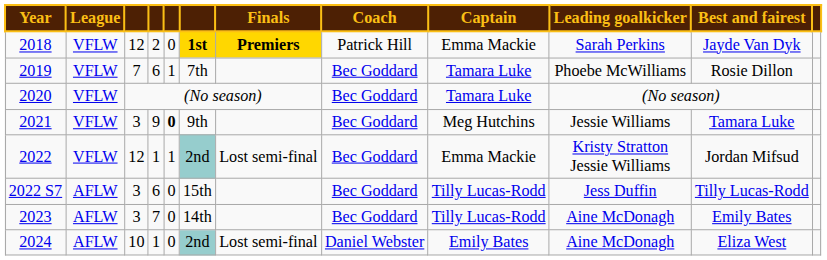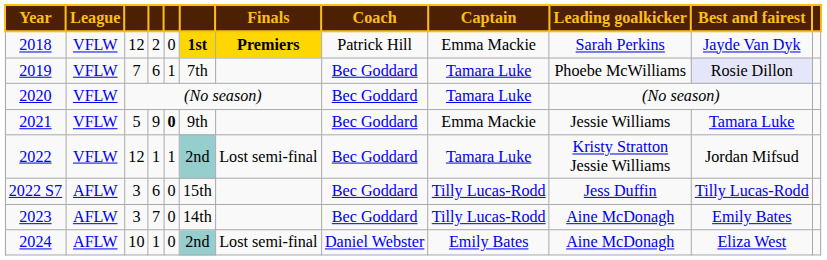 <table class="wikitable" style="text-align:center">
 <tr>
 <th style="background:#4D2004; color:#FBBF15; border:solid #FBBF15 2px">Year</th>
 <th style="background:#4D2004; color:#FBBF15; border:solid #FBBF15 2px">League</th>
 <th style="background:#4D2004; color:#FBBF15; border:solid #FBBF15 2px"></th>
 <th style="background:#4D2004; color:#FBBF15; border:solid #FBBF15 2px"></th>
 <th style="background:#4D2004; color:#FBBF15; border:solid #FBBF15 2px"></th>
 <th style="background:#4D2004; color:#FBBF15; border:solid #FBBF15 2px"></th>
 <th style="background:#4D2004; color:#FBBF15; border:solid #FBBF15 2px">Finals</th>
 <th style="background:#4D2004; color:#FBBF15; border:solid #FBBF15 2px">Coach</th>
 <th style="background:#4D2004; color:#FBBF15; border:solid #FBBF15 2px">Captain</th>
 <th style="background:#4D2004; color:#FBBF15; border:solid #FBBF15 2px">Leading goalkicker</th>
 <th style="background:#4D2004; color:#FBBF15; border:solid #FBBF15 2px">Best and fairest</th>
 <th style="background:#4D2004; color:#FBBF15; border:solid #FBBF15 2px"></th>
 </tr>
 <tr>
 <td><a href='#'>2018</a></td>
 <td><a href='#'>VFLW</a></td>
 <td>12</td>
 <td>2</td>
 <td>0</td>
 <td style="background:gold; font-weight:bold">1st</td>
 <td style="background:gold; font-weight:bold">Premiers</td>
 <td>Patrick Hill</td>
 <td>Emma Mackie</td>
 <td><a href='#'>Sarah Perkins</a></td>
 <td><a href='#'>Jayde Van Dyk</a></td>
 <td></td>
 </tr>
 <tr>
 <td><a href='#'>2019</a></td>
 <td><a href='#'>VFLW</a></td>
 <td>7</td>
 <td>6</td>
 <td>1</td>
 <td>7th</td>
 <td></td>
 <td><a href='#'>Bec Goddard</a></td>
 <td><a href='#'>Tamara Luke</a></td>
 <td>Phoebe McWilliams</td>
-<td>Rosie Dillon</td>
+<td style="background: lavender;">Rosie Dillon</td>
 <td></td>
 </tr>
 <tr>
 <td><a href='#'>2020</a></td>
 <td><a href='#'>VFLW</a></td>
 <td colspan="5"><em>(No season)</em></td>
 <td><a href='#'>Bec Goddard</a></td>
 <td><a href='#'>Tamara Luke</a></td>
 <td colspan=2><em>(No season)</em></td>
 <td></td>
 </tr>
 <tr>
 <td><a href='#'>2021</a></td>
 <td><a href='#'>VFLW</a></td>
-<td>3</td>
+<td>5</td>
 <td>9</td>
 <td><strong>0</strong></td>
 <td>9th</td>
 <td></td>
 <td><a href='#'>Bec Goddard</a></td>
-<td>Meg Hutchins</td>
+<td>Emma Mackie</td>
 <td>Jessie Williams</td>
 <td><a href='#'>Tamara Luke</a></td>
 <td></td>
 </tr>
 <tr>
 <td><a href='#'>2022</a></td>
 <td><a href='#'>VFLW</a></td>
 <td>12</td>
 <td>1</td>
 <td>1</td>
 <td style="background:#96CDCD">2nd</td>
 <td>Lost semi-final</td>
 <td><a href='#'>Bec Goddard</a></td>
-<td>Emma Mackie</td>
+<td><a href='#'>Tamara Luke</a></td>
 <td><a href='#'>Kristy Stratton</a><br>Jessie Williams</td>
 <td>Jordan Mifsud</td>
 <td></td>
 </tr>
 <tr>
 <td><a href='#'>2022 S7</a></td>
 <td><a href='#'>AFLW</a></td>
 <td>3</td>
 <td>6</td>
 <td>0</td>
 <td>15th</td>
 <td></td>
 <td><a href='#'>Bec Goddard</a></td>
 <td><a href='#'>Tilly Lucas-Rodd</a></td>
 <td><a href='#'>Jess Duffin</a></td>
 <td><a href='#'>Tilly Lucas-Rodd</a></td>
 <td></td>
 </tr>
 <tr>
 <td><a href='#'>2023</a></td>
 <td><a href='#'>AFLW</a></td>
 <td>3</td>
 <td>7</td>
 <td>0</td>
 <td>14th</td>
 <td></td>
 <td><a href='#'>Bec Goddard</a></td>
 <td><a href='#'>Tilly Lucas-Rodd</a></td>
 <td><a href='#'>Aine McDonagh</a></td>
 <td><a href='#'>Emily Bates</a></td>
 <td></td>
 </tr>
 <tr>
 <td><a href='#'>2024</a></td>
 <td><a href='#'>AFLW</a></td>
 <td>10</td>
 <td>1</td>
 <td>0</td>
 <td style="background:#96CDCD">2nd</td>
 <td>Lost semi-final</td>
 <td><a href='#'>Daniel Webster</a></td>
 <td><a href='#'>Emily Bates</a></td>
 <td><a href='#'>Aine McDonagh</a></td>
 <td><a href='#'>Eliza West</a></td>
 <td></td>
 </tr>
 </table>
